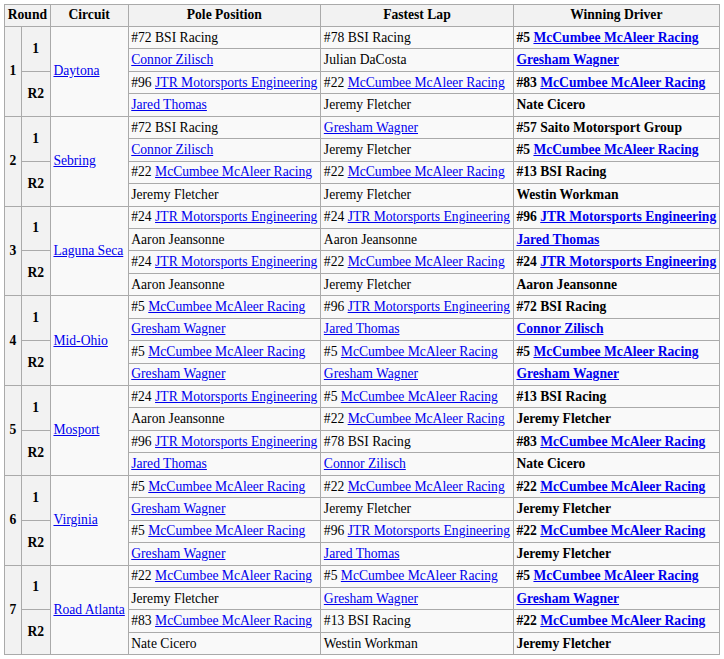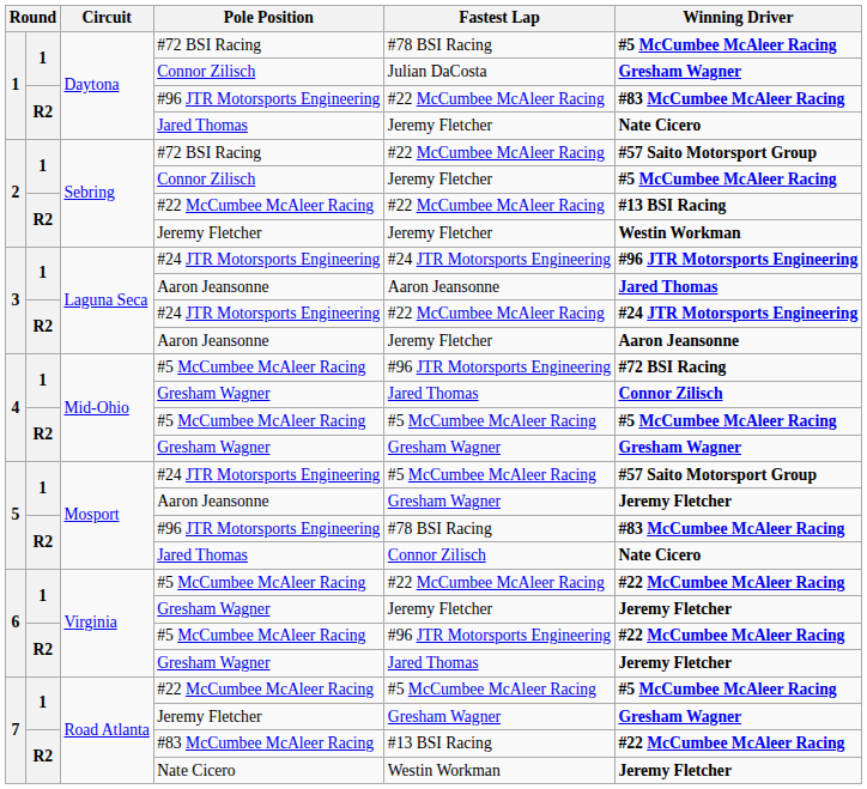 <table class="wikitable" style="font-size:85%;">
 <tr>
 <th colspan=2>Round</th>
 <th>Circuit</th>
 <th>Pole Position</th>
 <th>Fastest Lap</th>
 <th>Winning Driver</th>
 </tr>
 <tr>
 <th rowspan=4>1</th>
 <th rowspan=2>1</th>
 <td rowspan=4><a href='#'>Daytona</a></td>
 <td>#72 BSI Racing</td>
 <td>#78 BSI Racing</td>
 <td><strong>#5 <a href='#'>McCumbee McAleer Racing</a></strong></td>
 </tr>
 <tr>
 <td> <a href='#'>Connor Zilisch</a></td>
 <td> Julian DaCosta</td>
 <td><strong> <a href='#'>Gresham Wagner</a></strong></td>
 </tr>
 <tr>
 <th rowspan=2>R2</th>
 <td>#96 <a href='#'>JTR Motorsports Engineering</a></td>
 <td>#22 <a href='#'>McCumbee McAleer Racing</a></td>
 <td><strong>#83 <a href='#'>McCumbee McAleer Racing</a></strong></td>
 </tr>
 <tr>
 <td> <a href='#'>Jared Thomas</a></td>
 <td> Jeremy Fletcher</td>
 <td><strong> Nate Cicero</strong></td>
 </tr>
 <tr>
 <th rowspan=4>2</th>
 <th rowspan=2>1</th>
 <td rowspan=4><a href='#'>Sebring</a></td>
 <td>#72 BSI Racing</td>
-<td> <a href='#'>Gresham Wagner</a></td>
+<td>#22 <a href='#'>McCumbee McAleer Racing</a></td>
 <td><strong>#57 Saito Motorsport Group</strong></td>
 </tr>
 <tr>
 <td> <a href='#'>Connor Zilisch</a></td>
 <td> Jeremy Fletcher</td>
 <td><strong>#5 <a href='#'>McCumbee McAleer Racing</a></strong></td>
 </tr>
 <tr>
 <th rowspan=2>R2</th>
 <td>#22 <a href='#'>McCumbee McAleer Racing</a></td>
 <td>#22 <a href='#'>McCumbee McAleer Racing</a></td>
 <td><strong>#13 BSI Racing</strong></td>
 </tr>
 <tr>
 <td> Jeremy Fletcher</td>
 <td> Jeremy Fletcher</td>
 <td><strong> Westin Workman</strong></td>
 </tr>
 <tr>
 <th rowspan=4>3</th>
 <th rowspan=2>1</th>
 <td rowspan=4><a href='#'>Laguna Seca</a></td>
 <td>#24 <a href='#'>JTR Motorsports Engineering</a></td>
 <td>#24 <a href='#'>JTR Motorsports Engineering</a></td>
 <td><strong>#96 <a href='#'>JTR Motorsports Engineering</a></strong></td>
 </tr>
 <tr>
 <td> Aaron Jeansonne</td>
 <td> Aaron Jeansonne</td>
 <td><strong> <a href='#'>Jared Thomas</a></strong></td>
 </tr>
 <tr>
 <th rowspan=2>R2</th>
 <td>#24 <a href='#'>JTR Motorsports Engineering</a></td>
 <td>#22 <a href='#'>McCumbee McAleer Racing</a></td>
 <td><strong>#24 <a href='#'>JTR Motorsports Engineering</a></strong></td>
 </tr>
 <tr>
 <td> Aaron Jeansonne</td>
 <td> Jeremy Fletcher</td>
 <td><strong> Aaron Jeansonne</strong></td>
 </tr>
 <tr>
 <th rowspan=4>4</th>
 <th rowspan=2>1</th>
 <td rowspan=4><a href='#'>Mid-Ohio</a></td>
 <td>#5 <a href='#'>McCumbee McAleer Racing</a></td>
 <td>#96 <a href='#'>JTR Motorsports Engineering</a></td>
 <td><strong>#72 BSI Racing</strong></td>
 </tr>
 <tr>
 <td> <a href='#'>Gresham Wagner</a></td>
 <td> <a href='#'>Jared Thomas</a></td>
 <td><strong> <a href='#'>Connor Zilisch</a></strong></td>
 </tr>
 <tr>
 <th rowspan=2>R2</th>
 <td>#5 <a href='#'>McCumbee McAleer Racing</a></td>
 <td>#5 <a href='#'>McCumbee McAleer Racing</a></td>
 <td><strong>#5 <a href='#'>McCumbee McAleer Racing</a></strong></td>
 </tr>
 <tr>
 <td> <a href='#'>Gresham Wagner</a></td>
 <td> <a href='#'>Gresham Wagner</a></td>
 <td><strong> <a href='#'>Gresham Wagner</a></strong></td>
 </tr>
 <tr>
 <th rowspan=4>5</th>
 <th rowspan=2>1</th>
 <td rowspan=4><a href='#'>Mosport</a></td>
 <td>#24 <a href='#'>JTR Motorsports Engineering</a></td>
 <td>#5 <a href='#'>McCumbee McAleer Racing</a></td>
-<td><strong>#13 BSI Racing</strong></td>
+<td><strong>#57 Saito Motorsport Group</strong></td>
 </tr>
 <tr>
 <td> Aaron Jeansonne</td>
-<td>#22 <a href='#'>McCumbee McAleer Racing</a></td>
+<td> <a href='#'>Gresham Wagner</a></td>
 <td><strong> Jeremy Fletcher</strong></td>
 </tr>
 <tr>
 <th rowspan=2>R2</th>
 <td>#96 <a href='#'>JTR Motorsports Engineering</a></td>
 <td>#78 BSI Racing</td>
 <td><strong>#83 <a href='#'>McCumbee McAleer Racing</a></strong></td>
 </tr>
 <tr>
 <td> <a href='#'>Jared Thomas</a></td>
 <td> <a href='#'>Connor Zilisch</a></td>
 <td><strong> Nate Cicero</strong></td>
 </tr>
 <tr>
 <th rowspan=4>6</th>
 <th rowspan=2>1</th>
 <td rowspan=4><a href='#'>Virginia</a></td>
 <td>#5 <a href='#'>McCumbee McAleer Racing</a></td>
 <td>#22 <a href='#'>McCumbee McAleer Racing</a></td>
 <td><strong>#22 <a href='#'>McCumbee McAleer Racing</a></strong></td>
 </tr>
 <tr>
 <td> <a href='#'>Gresham Wagner</a></td>
 <td> Jeremy Fletcher</td>
 <td><strong> Jeremy Fletcher</strong></td>
 </tr>
 <tr>
 <th rowspan=2>R2</th>
 <td>#5 <a href='#'>McCumbee McAleer Racing</a></td>
 <td>#96 <a href='#'>JTR Motorsports Engineering</a></td>
 <td><strong>#22 <a href='#'>McCumbee McAleer Racing</a></strong></td>
 </tr>
 <tr>
 <td> <a href='#'>Gresham Wagner</a></td>
 <td> <a href='#'>Jared Thomas</a></td>
 <td><strong> Jeremy Fletcher</strong></td>
 </tr>
 <tr>
 <th rowspan=4>7</th>
 <th rowspan=2>1</th>
 <td rowspan=4><a href='#'>Road Atlanta</a></td>
 <td>#22 <a href='#'>McCumbee McAleer Racing</a></td>
 <td>#5 <a href='#'>McCumbee McAleer Racing</a></td>
 <td><strong>#5 <a href='#'>McCumbee McAleer Racing</a></strong></td>
 </tr>
 <tr>
 <td> Jeremy Fletcher</td>
 <td> <a href='#'>Gresham Wagner</a></td>
 <td><strong> <a href='#'>Gresham Wagner</a></strong></td>
 </tr>
 <tr>
 <th rowspan=2>R2</th>
 <td>#83 <a href='#'>McCumbee McAleer Racing</a></td>
 <td>#13 BSI Racing</td>
 <td><strong>#22 <a href='#'>McCumbee McAleer Racing</a></strong></td>
 </tr>
 <tr>
 <td> Nate Cicero</td>
 <td> Westin Workman</td>
 <td><strong> Jeremy Fletcher</strong></td>
 </tr>
 </table>
